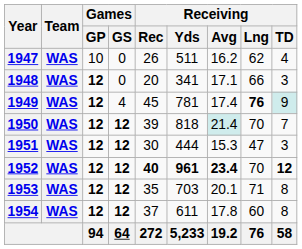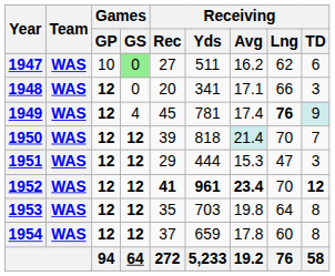 <table class="wikitable" style="text-align:center;">
 <tr>
 <th rowspan="2">Year</th>
 <th rowspan="2">Team</th>
 <th colspan="2">Games</th>
 <th colspan="5">Receiving</th>
 </tr>
 <tr>
 <th>GP</th>
 <th>GS</th>
 <th>Rec</th>
 <th>Yds</th>
 <th>Avg</th>
 <th>Lng</th>
 <th>TD</th>
 </tr>
 <tr>
 <th><a href='#'>1947</a></th>
 <th><a href='#'>WAS</a></th>
 <td>10</td>
-<td>0</td>
-<td>26</td>
+<td style="background: lightgreen;">0</td>
+<td>27</td>
 <td>511</td>
 <td>16.2</td>
 <td>62</td>
-<td>4</td>
+<td>6</td>
 </tr>
 <tr>
 <th><a href='#'>1948</a></th>
 <th><a href='#'>WAS</a></th>
 <td><strong>12</strong></td>
 <td>0</td>
 <td>20</td>
 <td>341</td>
 <td>17.1</td>
 <td>66</td>
 <td>3</td>
 </tr>
 <tr>
 <th><a href='#'>1949</a></th>
 <th><a href='#'>WAS</a></th>
 <td><strong>12</strong></td>
 <td>4</td>
 <td>45</td>
 <td>781</td>
 <td>17.4</td>
 <td><strong>76</strong></td>
 <td style="background:#cfecec;">9</td>
 </tr>
 <tr>
 <th><a href='#'>1950</a></th>
 <th><a href='#'>WAS</a></th>
 <td><strong>12</strong></td>
 <td><strong>12</strong></td>
 <td>39</td>
 <td>818</td>
 <td style="background:#cfecec;">21.4</td>
 <td>70</td>
 <td>7</td>
 </tr>
 <tr>
 <th><a href='#'>1951</a></th>
 <th><a href='#'>WAS</a></th>
 <td><strong>12</strong></td>
 <td><strong>12</strong></td>
-<td>30</td>
+<td>29</td>
 <td>444</td>
 <td>15.3</td>
 <td>47</td>
 <td>3</td>
 </tr>
 <tr>
 <th><a href='#'>1952</a></th>
 <th><a href='#'>WAS</a></th>
 <td><strong>12</strong></td>
 <td><strong>12</strong></td>
-<td><strong>40</strong></td>
+<td><strong>41</strong></td>
 <td><strong>961</strong></td>
 <td><strong>23.4</strong></td>
 <td>70</td>
 <td><strong>12</strong></td>
 </tr>
 <tr>
 <th><a href='#'>1953</a></th>
 <th><a href='#'>WAS</a></th>
 <td><strong>12</strong></td>
 <td><strong>12</strong></td>
 <td>35</td>
 <td>703</td>
-<td>20.1</td>
-<td>71</td>
+<td>19.8</td>
+<td>64</td>
 <td>8</td>
 </tr>
 <tr>
 <th><a href='#'>1954</a></th>
 <th><a href='#'>WAS</a></th>
 <td><strong>12</strong></td>
 <td><strong>12</strong></td>
 <td>37</td>
-<td>611</td>
+<td>659</td>
 <td>17.8</td>
 <td>60</td>
 <td>8</td>
 </tr>
 <tr>
 <th colspan="2"></th>
 <th>94</th>
 <th><u>64</u></th>
 <th>272</th>
 <th>5,233</th>
 <th>19.2</th>
 <th>76</th>
 <th>58</th>
 </tr>
 </table>
